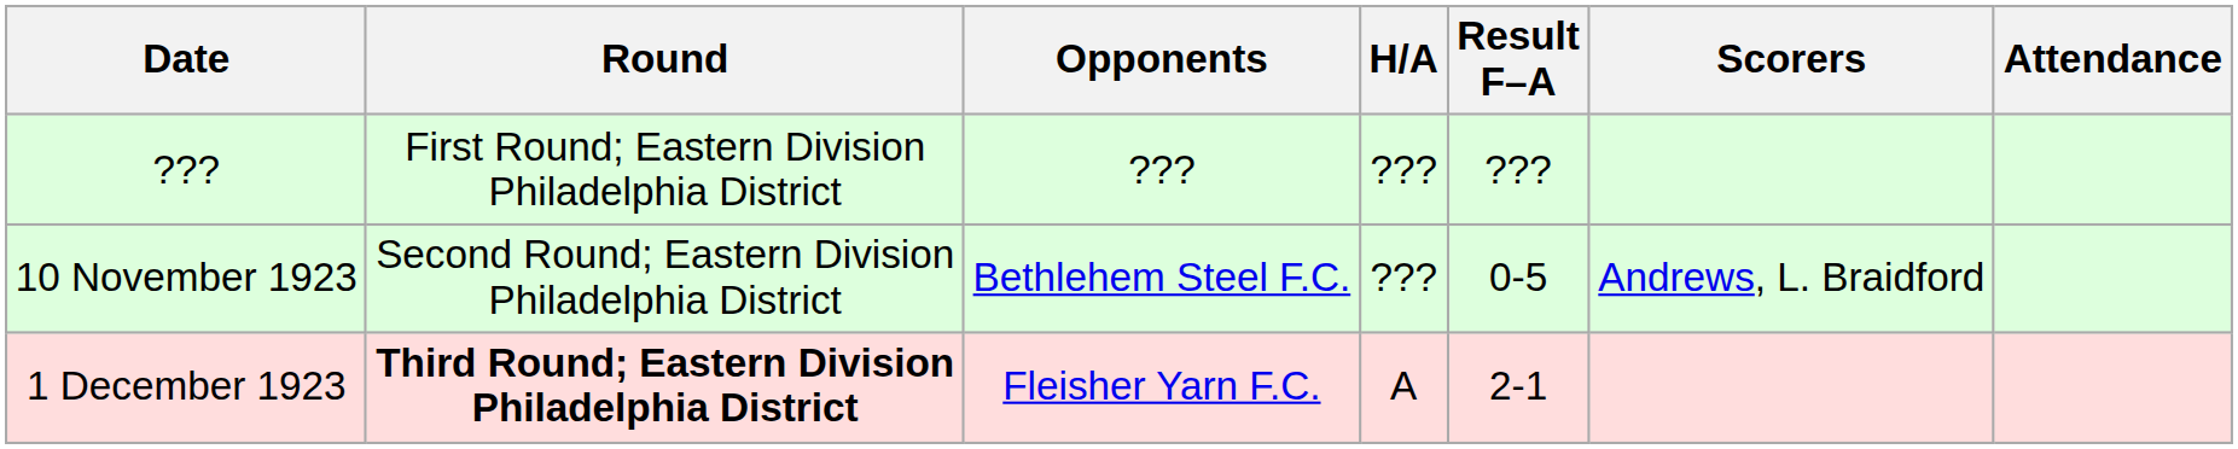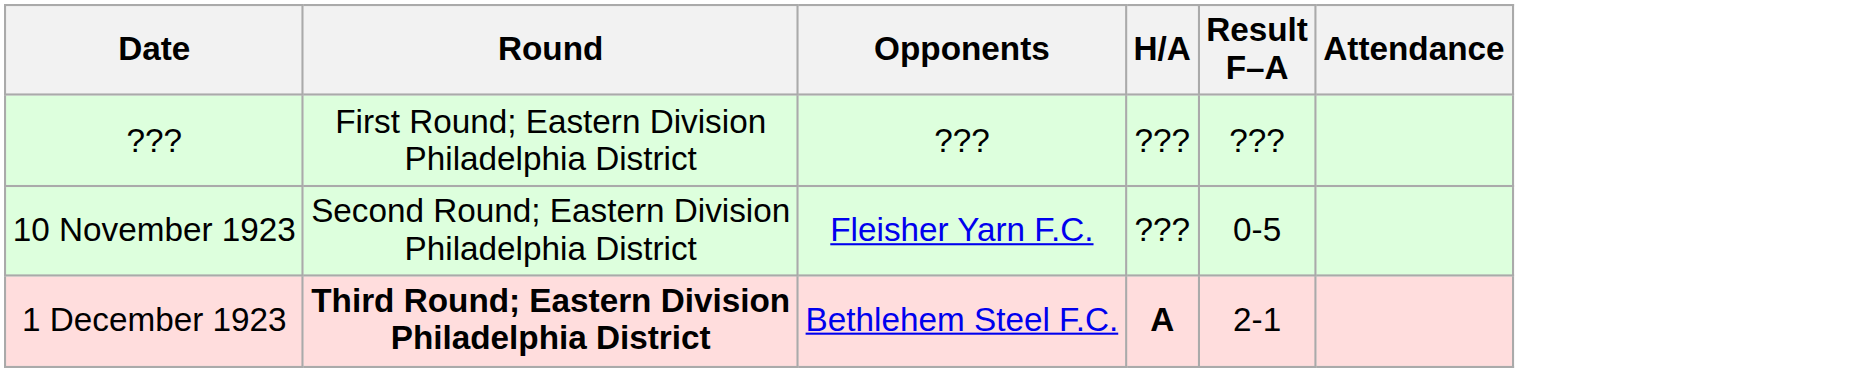 <table class="wikitable" style="text-align:center">
 <tr>
 <th>Date</th>
 <th>Round</th>
 <th>Opponents</th>
 <th>H/A</th>
 <th>Result<br>F–A</th>
-<th>Scorers</th>
 <th>Attendance</th>
 </tr>
 <tr bgcolor="#ddffdd">
 <td>???</td>
 <td>First Round; Eastern Division<br>Philadelphia District</td>
 <td>???</td>
 <td>???</td>
 <td>???</td>
 <td></td>
-<td></td>
 </tr>
 <tr bgcolor="#ddffdd">
 <td>10 November 1923</td>
 <td>Second Round; Eastern Division<br>Philadelphia District</td>
-<td><a href='#'>Bethlehem Steel F.C.</a></td>
+<td><a href='#'>Fleisher Yarn F.C.</a></td>
 <td>???</td>
 <td>0-5</td>
-<td><a href='#'>Andrews</a>, L. Braidford</td>
 <td></td>
 </tr>
 <tr bgcolor="#ffdddd">
 <td>1 December 1923</td>
 <td><strong>Third Round; Eastern Division<br>Philadelphia District</strong></td>
-<td><a href='#'>Fleisher Yarn F.C.</a></td>
-<td>A</td>
+<td><a href='#'>Bethlehem Steel F.C.</a></td>
+<td><strong>A</strong></td>
 <td>2-1</td>
-<td></td>
 <td></td>
 </tr>
 </table>
